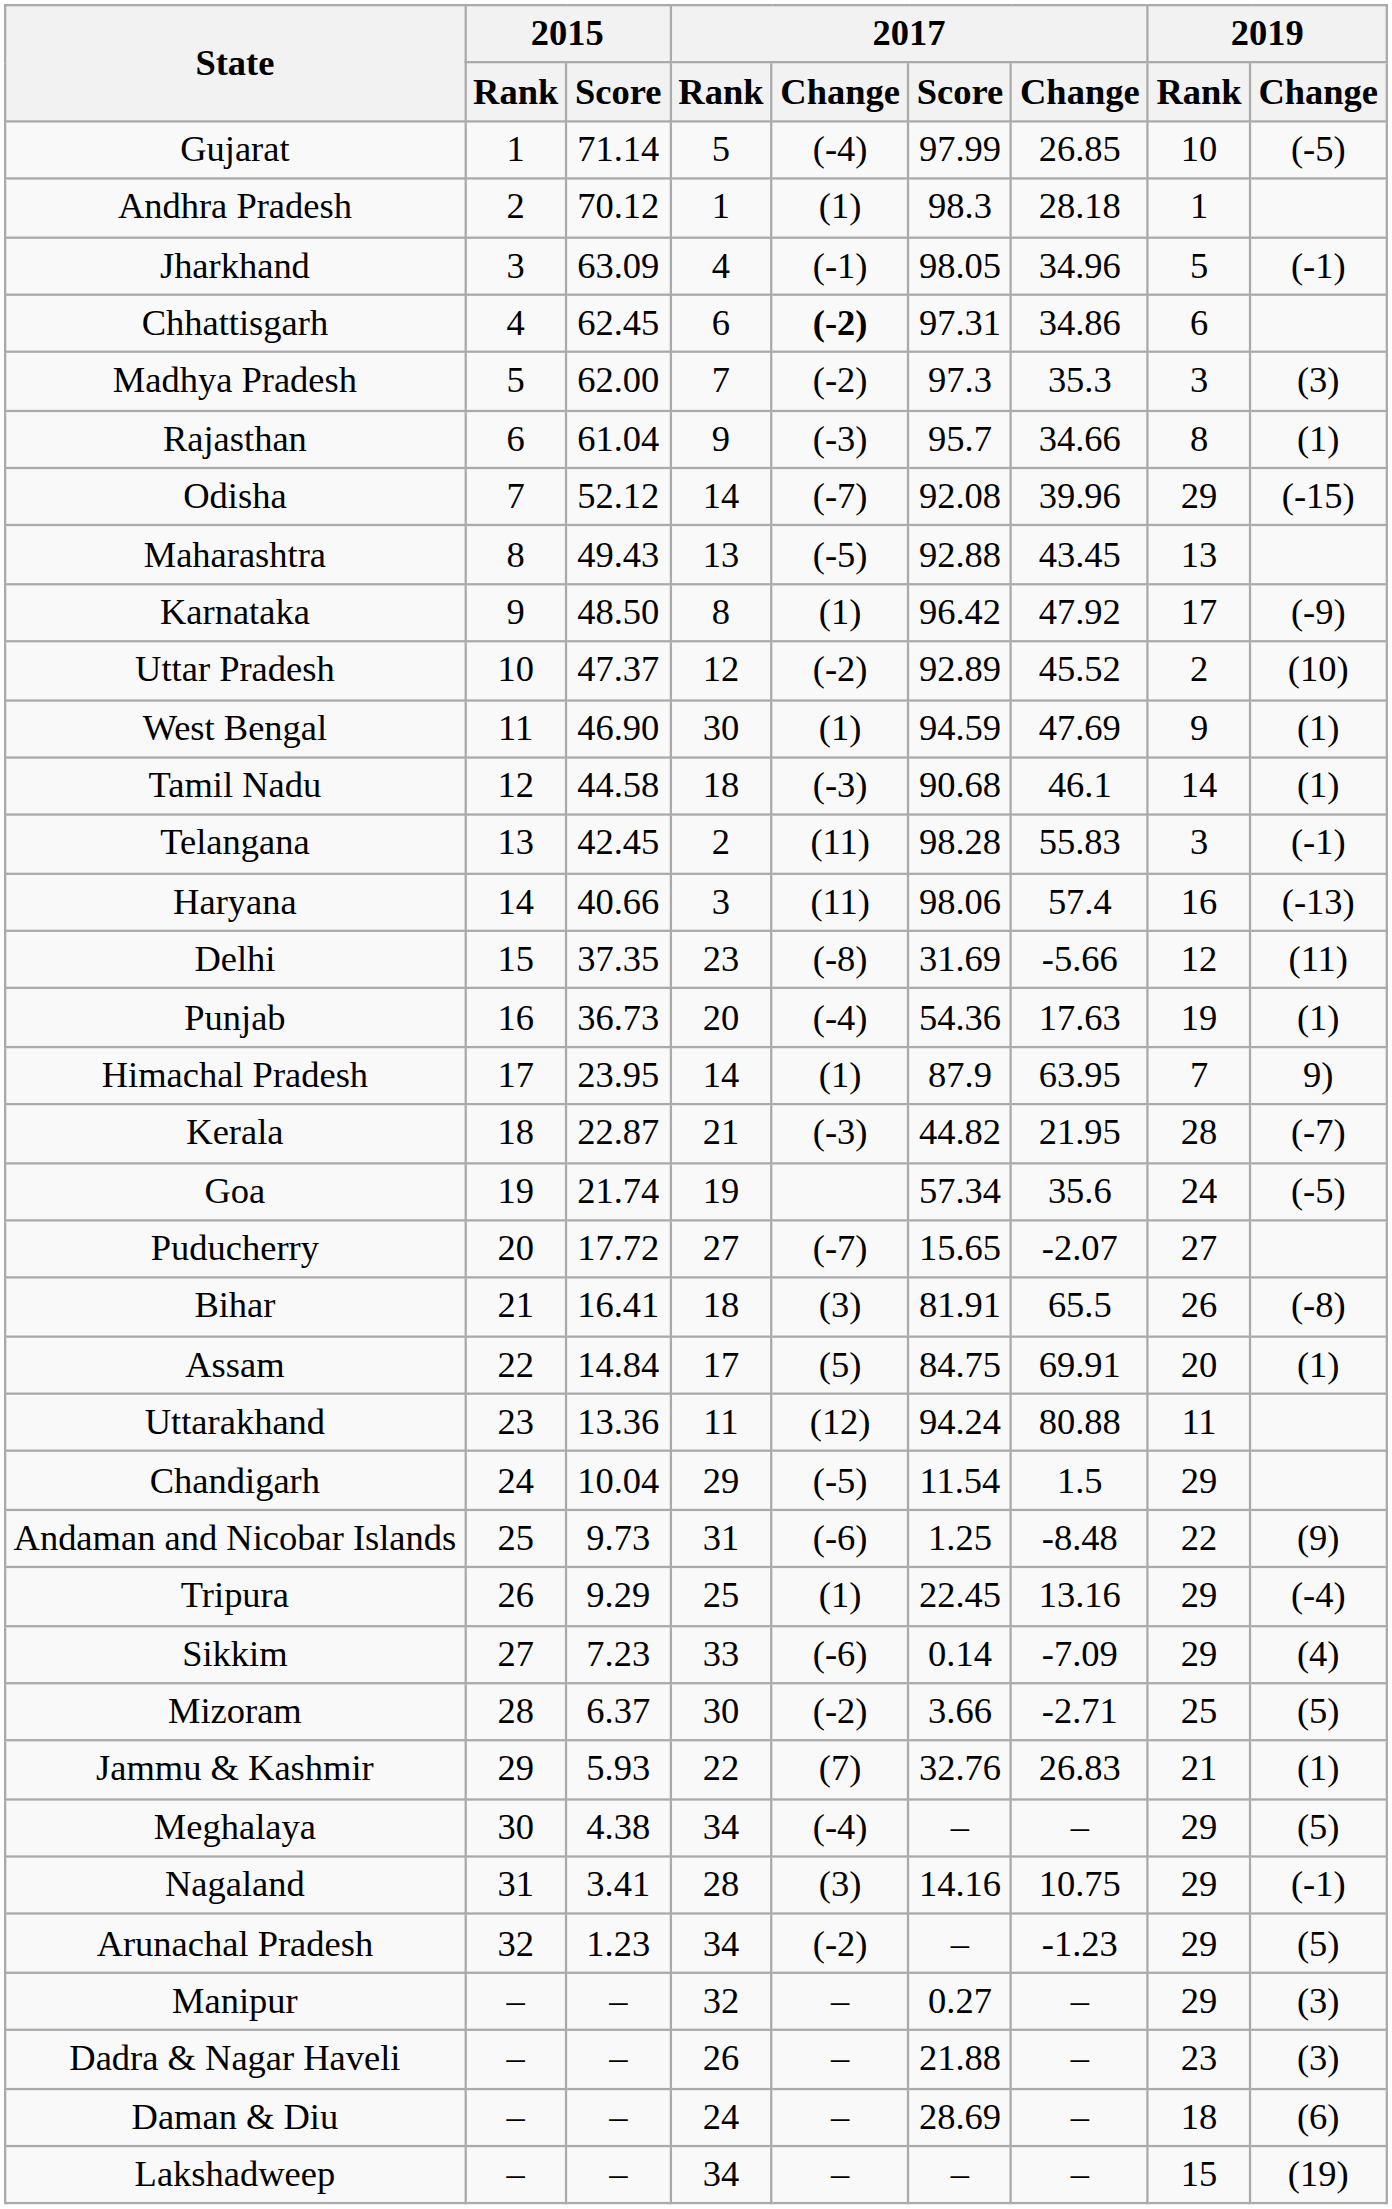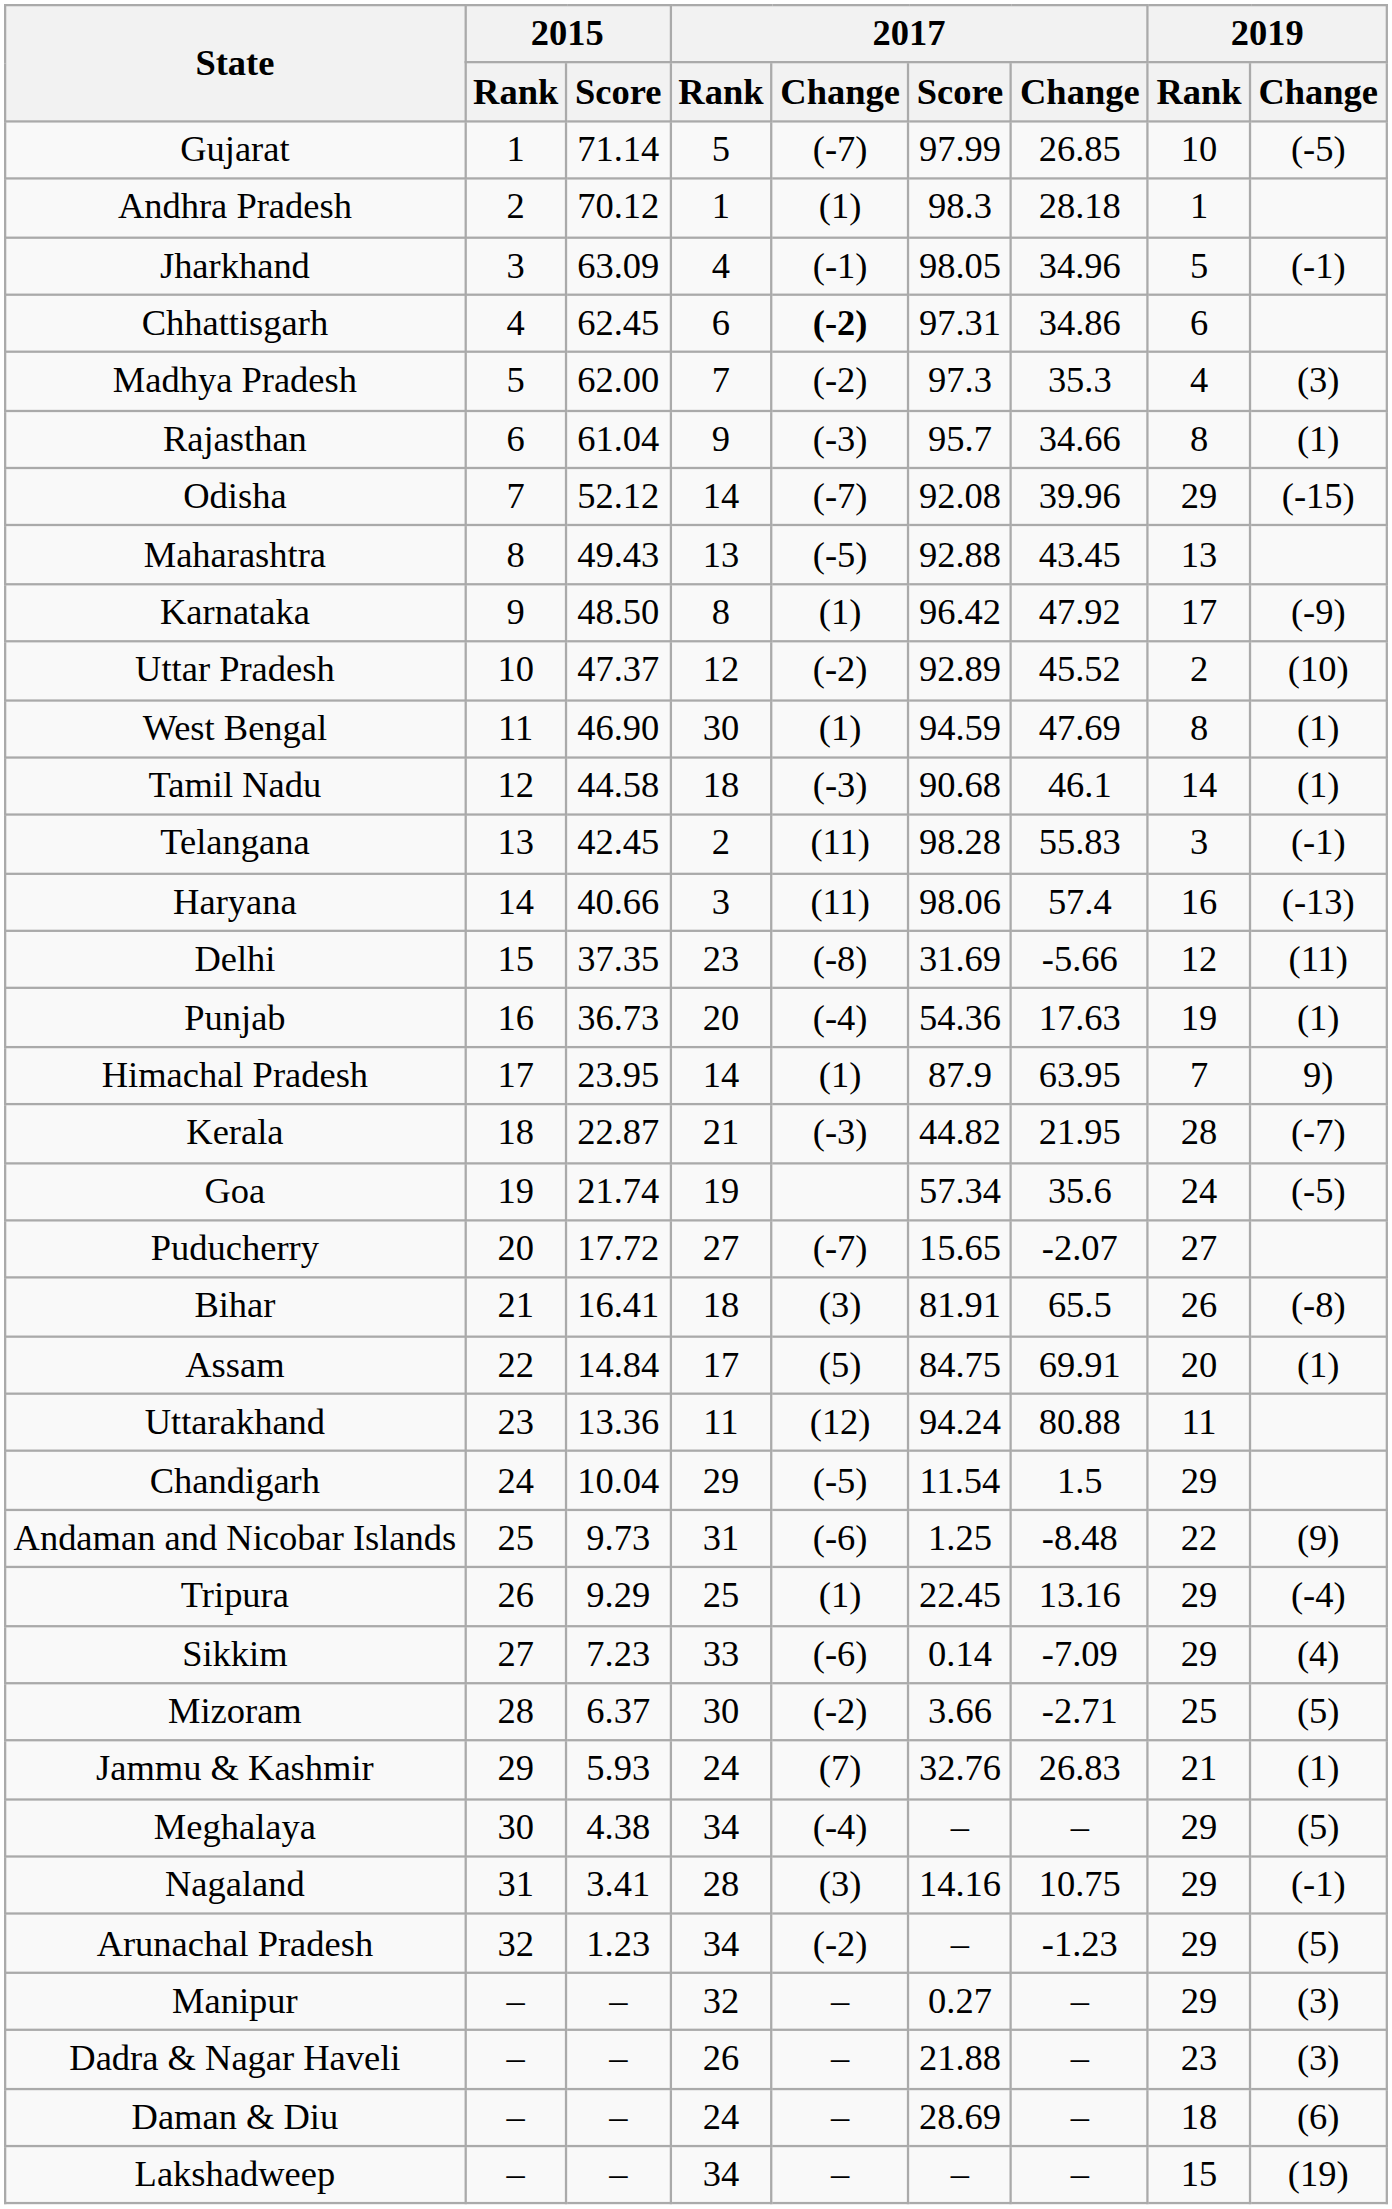 <table class="wikitable sortable" style="text-align: center">
 <tr>
 <th rowspan="2"><strong>State</strong></th>
 <th colspan="2">2015</th>
 <th colspan="4">2017</th>
 <th colspan="2">2019</th>
 </tr>
 <tr>
 <th><strong>Rank</strong></th>
 <th><strong>Score</strong></th>
 <th>Rank</th>
 <th>Change</th>
 <th>Score</th>
 <th>Change</th>
 <th>Rank</th>
 <th>Change</th>
 </tr>
 <tr>
 <td>Gujarat</td>
 <td>1</td>
 <td>71.14</td>
 <td>5</td>
-<td> (-4)</td>
+<td> (-7)</td>
 <td>97.99</td>
 <td> 26.85</td>
 <td>10</td>
 <td> (-5)</td>
 </tr>
 <tr>
 <td>Andhra Pradesh</td>
 <td>2</td>
 <td>70.12</td>
 <td>1</td>
 <td> (1)</td>
 <td>98.3</td>
 <td> 28.18</td>
 <td>1</td>
 <td></td>
 </tr>
 <tr>
 <td>Jharkhand</td>
 <td>3</td>
 <td>63.09</td>
 <td>4</td>
 <td> (-1)</td>
 <td>98.05</td>
 <td> 34.96</td>
 <td>5</td>
 <td> (-1)</td>
 </tr>
 <tr>
 <td>Chhattisgarh</td>
 <td>4</td>
 <td>62.45</td>
 <td>6</td>
 <td><strong> (-2)</strong></td>
 <td>97.31</td>
 <td> 34.86</td>
 <td>6</td>
 <td></td>
 </tr>
 <tr>
 <td>Madhya Pradesh</td>
 <td>5</td>
 <td>62.00</td>
 <td>7</td>
 <td> (-2)</td>
 <td>97.3</td>
 <td> 35.3</td>
-<td>3</td>
+<td>4</td>
 <td> (3)</td>
 </tr>
 <tr>
 <td>Rajasthan</td>
 <td>6</td>
 <td>61.04</td>
 <td>9</td>
 <td> (-3)</td>
 <td>95.7</td>
 <td> 34.66</td>
 <td>8</td>
 <td> (1)</td>
 </tr>
 <tr>
 <td>Odisha</td>
 <td>7</td>
 <td>52.12</td>
 <td>14</td>
 <td> (-7)</td>
 <td>92.08</td>
 <td> 39.96</td>
 <td>29</td>
 <td> (-15)</td>
 </tr>
 <tr>
 <td>Maharashtra</td>
 <td>8</td>
 <td>49.43</td>
 <td>13</td>
 <td> (-5)</td>
 <td>92.88</td>
 <td> 43.45</td>
 <td>13</td>
 <td></td>
 </tr>
 <tr>
 <td>Karnataka</td>
 <td>9</td>
 <td>48.50</td>
 <td>8</td>
 <td> (1)</td>
 <td>96.42</td>
 <td> 47.92</td>
 <td>17</td>
 <td> (-9)</td>
 </tr>
 <tr>
 <td>Uttar Pradesh</td>
 <td 10100>10</td>
 <td>47.37</td>
 <td>12</td>
 <td> (-2)</td>
 <td>92.89</td>
 <td> 45.52</td>
 <td>2</td>
 <td> (10)</td>
 </tr>
 <tr>
 <td>West Bengal</td>
 <td>11</td>
 <td>46.90</td>
 <td>30</td>
 <td> (1)</td>
 <td>94.59</td>
 <td> 47.69</td>
-<td>9</td>
+<td>8</td>
 <td> (1)</td>
 </tr>
 <tr>
 <td>Tamil Nadu</td>
 <td>12</td>
 <td>44.58</td>
 <td>18</td>
 <td> (-3)</td>
 <td>90.68</td>
 <td> 46.1</td>
 <td>14</td>
 <td> (1)</td>
 </tr>
 <tr>
 <td>Telangana</td>
 <td>13</td>
 <td>42.45</td>
 <td>2</td>
 <td> (11)</td>
 <td>98.28</td>
 <td> 55.83</td>
 <td>3</td>
 <td> (-1)</td>
 </tr>
 <tr>
 <td>Haryana</td>
 <td>14</td>
 <td>40.66</td>
 <td>3</td>
 <td> (11)</td>
 <td>98.06</td>
 <td> 57.4</td>
 <td>16</td>
 <td> (-13)</td>
 </tr>
 <tr>
 <td>Delhi</td>
 <td>15</td>
 <td>37.35</td>
 <td>23</td>
 <td> (-8)</td>
 <td>31.69</td>
 <td> -5.66</td>
 <td>12</td>
 <td> (11)</td>
 </tr>
 <tr>
 <td>Punjab</td>
 <td>16</td>
 <td>36.73</td>
 <td>20</td>
 <td> (-4)</td>
 <td>54.36</td>
 <td> 17.63</td>
 <td>19</td>
 <td> (1)</td>
 </tr>
 <tr>
 <td>Himachal Pradesh</td>
 <td>17</td>
 <td>23.95</td>
 <td>14</td>
 <td> (1)</td>
 <td>87.9</td>
 <td> 63.95</td>
 <td>7</td>
 <td> 9)</td>
 </tr>
 <tr>
 <td>Kerala</td>
 <td>18</td>
 <td>22.87</td>
 <td>21</td>
 <td> (-3)</td>
 <td>44.82</td>
 <td> 21.95</td>
 <td>28</td>
 <td> (-7)</td>
 </tr>
 <tr>
 <td>Goa</td>
 <td>19</td>
 <td>21.74</td>
 <td>19</td>
 <td></td>
 <td>57.34</td>
 <td> 35.6</td>
 <td>24</td>
 <td> (-5)</td>
 </tr>
 <tr>
 <td>Puducherry</td>
 <td>20</td>
 <td>17.72</td>
 <td>27</td>
 <td> (-7)</td>
 <td>15.65</td>
 <td> -2.07</td>
 <td>27</td>
 <td></td>
 </tr>
 <tr>
 <td>Bihar</td>
 <td>21</td>
 <td>16.41</td>
 <td>18</td>
 <td> (3)</td>
 <td>81.91</td>
 <td> 65.5</td>
 <td>26</td>
 <td> (-8)</td>
 </tr>
 <tr>
 <td>Assam</td>
 <td>22</td>
 <td>14.84</td>
 <td>17</td>
 <td> (5)</td>
 <td>84.75</td>
 <td> 69.91</td>
 <td>20</td>
 <td> (1)</td>
 </tr>
 <tr>
 <td>Uttarakhand</td>
 <td>23</td>
 <td>13.36</td>
 <td>11</td>
 <td> (12)</td>
 <td>94.24</td>
 <td> 80.88</td>
 <td>11</td>
 <td></td>
 </tr>
 <tr>
 <td>Chandigarh</td>
 <td>24</td>
 <td>10.04</td>
 <td>29</td>
 <td> (-5)</td>
 <td>11.54</td>
 <td> 1.5</td>
 <td>29</td>
 <td></td>
 </tr>
 <tr>
 <td>Andaman and Nicobar Islands</td>
 <td>25</td>
 <td>9.73</td>
 <td>31</td>
 <td> (-6)</td>
 <td>1.25</td>
 <td> -8.48</td>
 <td>22</td>
 <td> (9)</td>
 </tr>
 <tr>
 <td>Tripura</td>
 <td>26</td>
 <td>9.29</td>
 <td>25</td>
 <td> (1)</td>
 <td>22.45</td>
 <td> 13.16</td>
 <td>29</td>
 <td> (-4)</td>
 </tr>
 <tr>
 <td>Sikkim</td>
 <td>27</td>
 <td>7.23</td>
 <td>33</td>
 <td> (-6)</td>
 <td>0.14</td>
 <td> -7.09</td>
 <td>29</td>
 <td> (4)</td>
 </tr>
 <tr>
 <td>Mizoram</td>
 <td>28</td>
 <td>6.37</td>
 <td>30</td>
 <td> (-2)</td>
 <td>3.66</td>
 <td> -2.71</td>
 <td>25</td>
 <td> (5)</td>
 </tr>
 <tr>
 <td>Jammu & Kashmir</td>
 <td>29</td>
 <td>5.93</td>
-<td>22</td>
+<td>24</td>
 <td> (7)</td>
 <td>32.76</td>
 <td> 26.83</td>
 <td>21</td>
 <td> (1)</td>
 </tr>
 <tr>
 <td>Meghalaya</td>
 <td>30</td>
 <td>4.38</td>
 <td>34</td>
 <td> (-4)</td>
 <td>–</td>
 <td>–</td>
 <td>29</td>
 <td> (5)</td>
 </tr>
 <tr>
 <td>Nagaland</td>
 <td>31</td>
 <td>3.41</td>
 <td>28</td>
 <td> (3)</td>
 <td>14.16</td>
 <td>10.75</td>
 <td>29</td>
 <td> (-1)</td>
 </tr>
 <tr>
 <td>Arunachal Pradesh</td>
 <td>32</td>
 <td>1.23</td>
 <td>34</td>
 <td> (-2)</td>
 <td>–</td>
 <td>-1.23</td>
 <td>29</td>
 <td> (5)</td>
 </tr>
 <tr>
 <td>Manipur</td>
 <td>–</td>
 <td>–</td>
 <td>32</td>
 <td>–</td>
 <td>0.27</td>
 <td>–</td>
 <td>29</td>
 <td> (3)</td>
 </tr>
 <tr>
 <td>Dadra & Nagar Haveli</td>
 <td>–</td>
 <td>–</td>
 <td>26</td>
 <td>–</td>
 <td>21.88</td>
 <td>–</td>
 <td>23</td>
 <td> (3)</td>
 </tr>
 <tr>
 <td>Daman & Diu</td>
 <td>–</td>
 <td>–</td>
 <td>24</td>
 <td>–</td>
 <td>28.69</td>
 <td>–</td>
 <td>18</td>
 <td> (6)</td>
 </tr>
 <tr>
 <td>Lakshadweep</td>
 <td>–</td>
 <td>–</td>
 <td>34</td>
 <td>–</td>
 <td>–</td>
 <td>–</td>
 <td>15</td>
 <td> (19)</td>
 </tr>
 </table>
